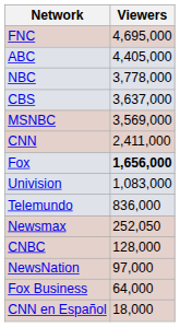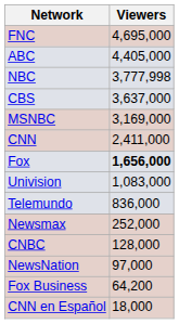 <table class="wikitable">
 <tr>
 <th>Network</th>
 <th>Viewers</th>
 </tr>
 <tr style="background:#e5d1cb;">
 <td><a href='#'>FNC</a></td>
 <td>4,695,000</td>
 </tr>
 <tr style="background:#dfe2e9;">
 <td><a href='#'>ABC</a></td>
 <td>4,405,000</td>
 </tr>
 <tr style="background:#dfe2e9;">
 <td><a href='#'>NBC</a></td>
-<td>3,778,000</td>
+<td>3,777,998</td>
 </tr>
 <tr style="background:#dfe2e9;">
 <td><a href='#'>CBS</a></td>
 <td>3,637,000</td>
 </tr>
 <tr style="background:#e5d1cb;">
 <td><a href='#'>MSNBC</a></td>
-<td>3,569,000</td>
+<td>3,169,000</td>
 </tr>
 <tr style="background:#e5d1cb;">
 <td><a href='#'>CNN</a></td>
 <td>2,411,000</td>
 </tr>
 <tr style="background:#dfe2e9;">
 <td><a href='#'>Fox</a></td>
 <td><strong>1,656,000</strong></td>
 </tr>
 <tr style="background:#dfe2e9;">
 <td><a href='#'>Univision</a></td>
 <td>1,083,000</td>
 </tr>
 <tr style="background:#dfe2e9;">
 <td><a href='#'>Telemundo</a></td>
 <td>836,000</td>
 </tr>
 <tr style="background:#e5d1cb;">
 <td><a href='#'>Newsmax</a></td>
-<td>252,050</td>
+<td>252,000</td>
 </tr>
 <tr style="background:#e5d1cb;">
 <td><a href='#'>CNBC</a></td>
 <td>128,000</td>
 </tr>
 <tr style="background:#e5d1cb;">
 <td><a href='#'>NewsNation</a></td>
 <td>97,000</td>
 </tr>
 <tr style="background:#e5d1cb;">
 <td><a href='#'>Fox Business</a></td>
-<td>64,000</td>
+<td>64,200</td>
 </tr>
 <tr style="background:#e5d1cb;">
 <td><a href='#'>CNN en Español</a></td>
 <td>18,000</td>
 </tr>
 </table>
